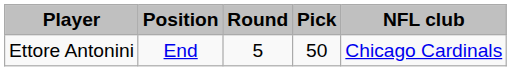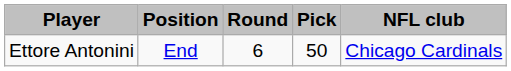 <table class="wikitable" style="text-align:center;">
 <tr style="background:#C0C0C0;">
 <td><strong>Player</strong></td>
 <td><strong>Position</strong></td>
 <td><strong>Round</strong></td>
 <td><strong>Pick</strong></td>
 <td><strong>NFL club</strong></td>
 </tr>
 <tr align="center" bgcolor="">
 <td>Ettore Antonini</td>
 <td><a href='#'>End</a></td>
-<td>5</td>
+<td>6</td>
 <td>50</td>
 <td><a href='#'>Chicago Cardinals</a></td>
 </tr>
 </table>
